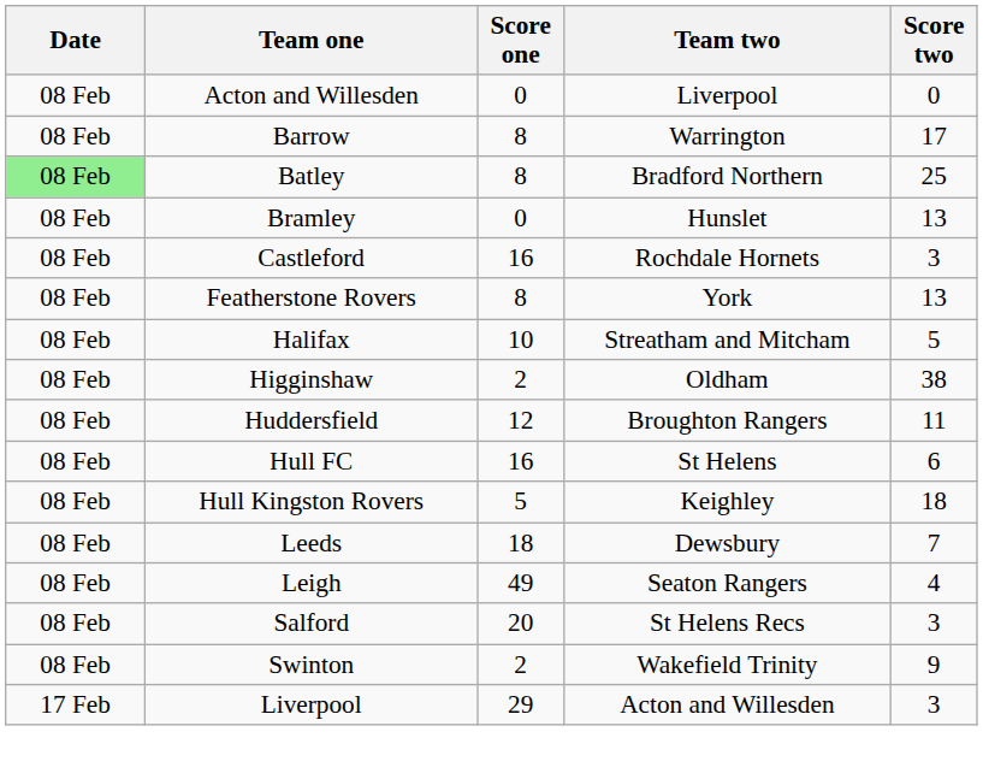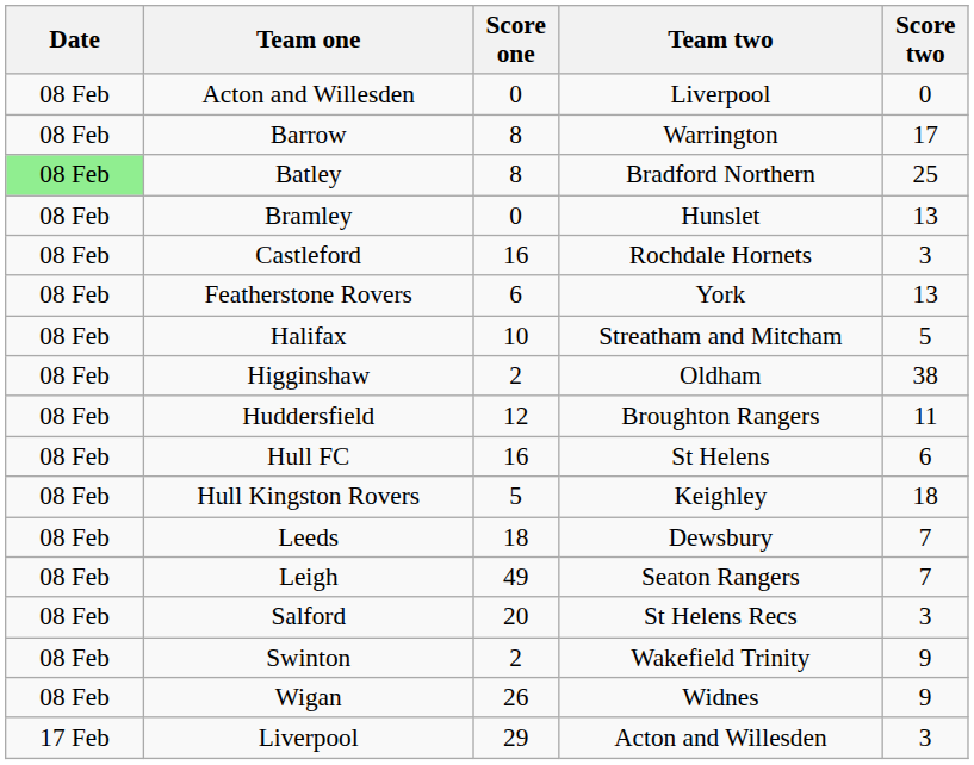 <table class="wikitable" style="text-align: center">
 <tr>
 <th width=100>Date</th>
 <th width=250>Team one</th>
 <th width=50>Score one</th>
 <th width=250>Team two</th>
 <th width=50>Score two</th>
 </tr>
 <tr>
 <td>08 Feb</td>
 <td>Acton and Willesden</td>
 <td>0</td>
 <td>Liverpool</td>
 <td>0</td>
 </tr>
 <tr>
 <td>08 Feb</td>
 <td>Barrow</td>
 <td>8</td>
 <td>Warrington</td>
 <td>17</td>
 </tr>
 <tr>
 <td style="background: lightgreen;">08 Feb</td>
 <td>Batley</td>
 <td>8</td>
 <td>Bradford Northern</td>
 <td>25</td>
 </tr>
 <tr>
 <td>08 Feb</td>
 <td>Bramley</td>
 <td>0</td>
 <td>Hunslet</td>
 <td>13</td>
 </tr>
 <tr>
 <td>08 Feb</td>
 <td>Castleford</td>
 <td>16</td>
 <td>Rochdale Hornets</td>
 <td>3</td>
 </tr>
 <tr>
 <td>08 Feb</td>
 <td>Featherstone Rovers</td>
-<td>8</td>
+<td>6</td>
 <td>York</td>
 <td>13</td>
 </tr>
 <tr>
 <td>08 Feb</td>
 <td>Halifax</td>
 <td>10</td>
 <td>Streatham and Mitcham</td>
 <td>5</td>
 </tr>
 <tr>
 <td>08 Feb</td>
 <td>Higginshaw</td>
 <td>2</td>
 <td>Oldham</td>
 <td>38</td>
 </tr>
 <tr>
 <td>08 Feb</td>
 <td>Huddersfield</td>
 <td>12</td>
 <td>Broughton Rangers</td>
 <td>11</td>
 </tr>
 <tr>
 <td>08 Feb</td>
 <td>Hull FC</td>
 <td>16</td>
 <td>St Helens</td>
 <td>6</td>
 </tr>
 <tr>
 <td>08 Feb</td>
 <td>Hull Kingston Rovers</td>
 <td>5</td>
 <td>Keighley</td>
 <td>18</td>
 </tr>
 <tr>
 <td>08 Feb</td>
 <td>Leeds</td>
 <td>18</td>
 <td>Dewsbury</td>
 <td>7</td>
 </tr>
 <tr>
 <td>08 Feb</td>
 <td>Leigh</td>
 <td>49</td>
 <td>Seaton Rangers</td>
-<td>4</td>
+<td>7</td>
 </tr>
 <tr>
 <td>08 Feb</td>
 <td>Salford</td>
 <td>20</td>
 <td>St Helens Recs</td>
 <td>3</td>
 </tr>
 <tr>
 <td>08 Feb</td>
 <td>Swinton</td>
 <td>2</td>
 <td>Wakefield Trinity</td>
 <td>9</td>
 </tr>
 <tr>
+<td>08 Feb</td>
+<td>Wigan</td>
+<td>26</td>
+<td>Widnes</td>
+<td>9</td>
+</tr>
+<tr>
 <td>17 Feb</td>
 <td>Liverpool</td>
 <td>29</td>
 <td>Acton and Willesden</td>
 <td>3</td>
 </tr>
 </table>
